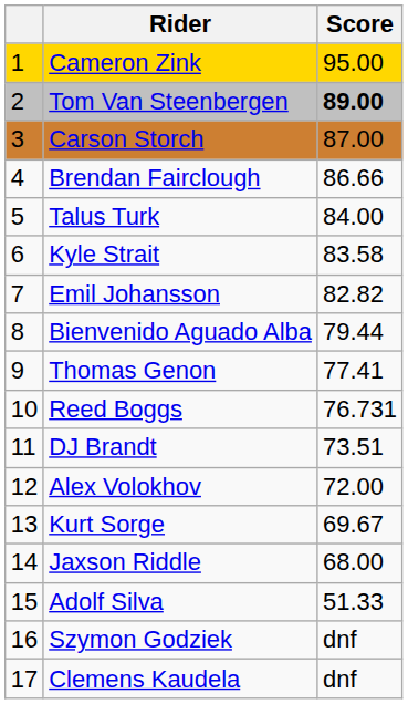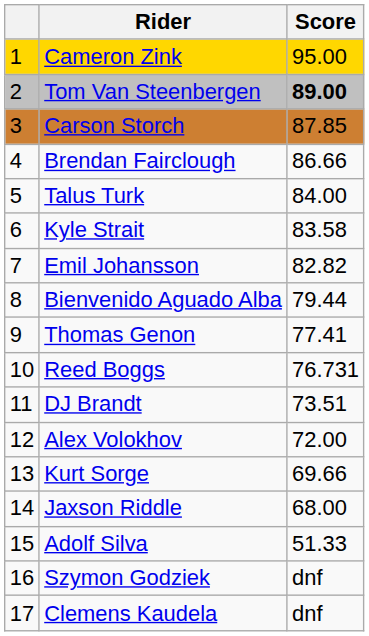 <table class="wikitable">
 <tr>
 <th></th>
 <th>Rider</th>
 <th>Score</th>
 </tr>
 <tr style="background:gold">
 <td>1</td>
 <td> <a href='#'>Cameron Zink</a></td>
 <td>95.00</td>
 </tr>
 <tr style="background:silver;">
 <td>2</td>
 <td> <a href='#'>Tom Van Steenbergen</a></td>
 <td><strong>89.00</strong></td>
 </tr>
 <tr style="background:#cd7f32;">
 <td>3</td>
 <td> <a href='#'>Carson Storch</a></td>
-<td>87.00</td>
+<td>87.85</td>
 </tr>
 <tr>
 <td>4</td>
 <td> <a href='#'>Brendan Fairclough</a></td>
 <td>86.66</td>
 </tr>
 <tr>
 <td>5</td>
 <td> <a href='#'>Talus Turk</a></td>
 <td>84.00</td>
 </tr>
 <tr>
 <td>6</td>
 <td> <a href='#'>Kyle Strait</a></td>
 <td>83.58</td>
 </tr>
 <tr>
 <td>7</td>
 <td> <a href='#'>Emil Johansson</a></td>
 <td>82.82</td>
 </tr>
 <tr>
 <td>8</td>
 <td> <a href='#'>Bienvenido Aguado Alba</a></td>
 <td>79.44</td>
 </tr>
 <tr>
 <td>9</td>
 <td> <a href='#'>Thomas Genon</a></td>
 <td>77.41</td>
 </tr>
 <tr>
 <td>10</td>
 <td> <a href='#'>Reed Boggs</a></td>
 <td>76.731</td>
 </tr>
 <tr>
 <td>11</td>
 <td> <a href='#'>DJ Brandt</a></td>
 <td>73.51</td>
 </tr>
 <tr>
 <td>12</td>
 <td> <a href='#'>Alex Volokhov</a></td>
 <td>72.00</td>
 </tr>
 <tr>
 <td>13</td>
 <td> <a href='#'>Kurt Sorge</a></td>
-<td>69.67</td>
+<td>69.66</td>
 </tr>
 <tr>
 <td>14</td>
 <td> <a href='#'>Jaxson Riddle</a></td>
 <td>68.00</td>
 </tr>
 <tr>
 <td>15</td>
 <td> <a href='#'>Adolf Silva</a></td>
 <td>51.33</td>
 </tr>
 <tr>
 <td>16</td>
 <td> <a href='#'>Szymon Godziek</a></td>
 <td>dnf</td>
 </tr>
 <tr>
 <td>17</td>
 <td> <a href='#'>Clemens Kaudela</a></td>
 <td>dnf</td>
 </tr>
 </table>
